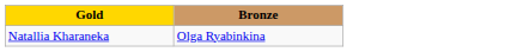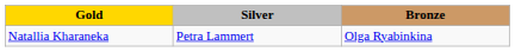 <table class="wikitable" style="text-align:left">
 <tr align="center">
 <td width=200 bgcolor=gold><strong>Gold</strong></td>
+<td width=200 bgcolor=silver><strong>Silver</strong></td>
 <td width=200 bgcolor=CC9966><strong>Bronze</strong></td>
 </tr>
 <tr>
 <td><a href='#'>Natallia Kharaneka</a><br><em></em></td>
+<td><a href='#'>Petra Lammert</a><br><em></em></td>
 <td><a href='#'>Olga Ryabinkina</a><br><em></em></td>
 </tr>
 </table>
